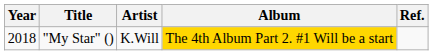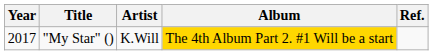 <table class="wikitable sortable">
 <tr>
 <th>Year</th>
 <th>Title</th>
 <th>Artist</th>
 <th>Album</th>
 <th class="unsortable">Ref.</th>
 </tr>
 <tr>
-<td>2018</td>
+<td>2017</td>
 <td>"My Star" ()</td>
 <td>K.Will</td>
 <td style="background: gold;">The 4th Album Part 2. #1 Will be a start</td>
 <td></td>
 </tr>
 </table>
